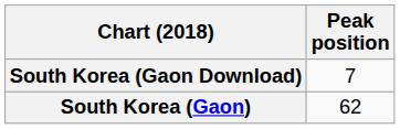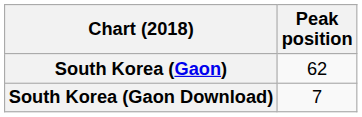 <table class="wikitable plainrowheaders" style="text-align:center">
 <tr>
 <th scope="col">Chart (2018)</th>
 <th scope="col">Peak<br>position</th>
 </tr>
 <tr>
+<th scope="row">South Korea (<a href='#'>Gaon</a>)</th>
+<td>62</td>
+</tr>
+<tr>
 <th scope="row">South Korea (Gaon Download)</th>
 <td>7</td>
 </tr>
-<tr>
-<th scope="row">South Korea (<a href='#'>Gaon</a>)</th>
-<td>62</td>
-</tr>
 </table>
